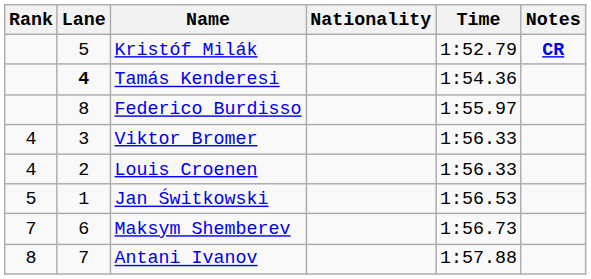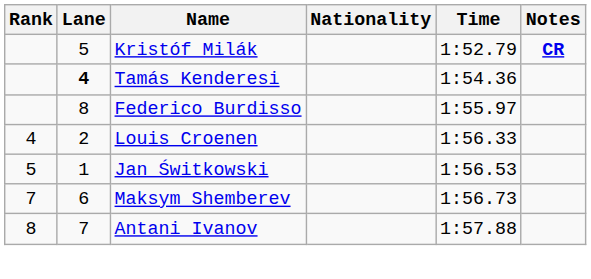 <table class="wikitable sortable" style="text-align:center">
 <tr>
 <th>Rank</th>
 <th>Lane</th>
 <th>Name</th>
 <th>Nationality</th>
 <th>Time</th>
 <th>Notes</th>
 </tr>
 <tr>
 <td></td>
 <td>5</td>
 <td align=left><a href='#'>Kristóf Milák</a></td>
 <td align=left></td>
 <td>1:52.79</td>
 <td><strong><a href='#'>CR</a></strong></td>
 </tr>
 <tr>
 <td></td>
 <td><strong>4</strong></td>
 <td align=left><a href='#'>Tamás Kenderesi</a></td>
 <td align=left></td>
 <td>1:54.36</td>
 <td></td>
 </tr>
 <tr>
 <td></td>
 <td>8</td>
 <td align=left><a href='#'>Federico Burdisso</a></td>
 <td align=left></td>
 <td>1:55.97</td>
 <td></td>
 </tr>
 <tr>
 <td>4</td>
-<td>3</td>
-<td align=left><a href='#'>Viktor Bromer</a></td>
-<td align=left></td>
-<td>1:56.33</td>
-<td></td>
-</tr>
-<tr>
-<td>4</td>
 <td>2</td>
 <td align=left><a href='#'>Louis Croenen</a></td>
 <td align=left></td>
 <td>1:56.33</td>
 <td></td>
 </tr>
 <tr>
 <td>5</td>
 <td>1</td>
 <td align=left><a href='#'>Jan Świtkowski</a></td>
 <td align=left></td>
 <td>1:56.53</td>
 <td></td>
 </tr>
 <tr>
 <td>7</td>
 <td>6</td>
 <td align=left><a href='#'>Maksym Shemberev</a></td>
 <td align=left></td>
 <td>1:56.73</td>
 <td></td>
 </tr>
 <tr>
 <td>8</td>
 <td>7</td>
 <td align=left><a href='#'>Antani Ivanov</a></td>
 <td align=left></td>
 <td>1:57.88</td>
 <td></td>
 </tr>
 </table>
